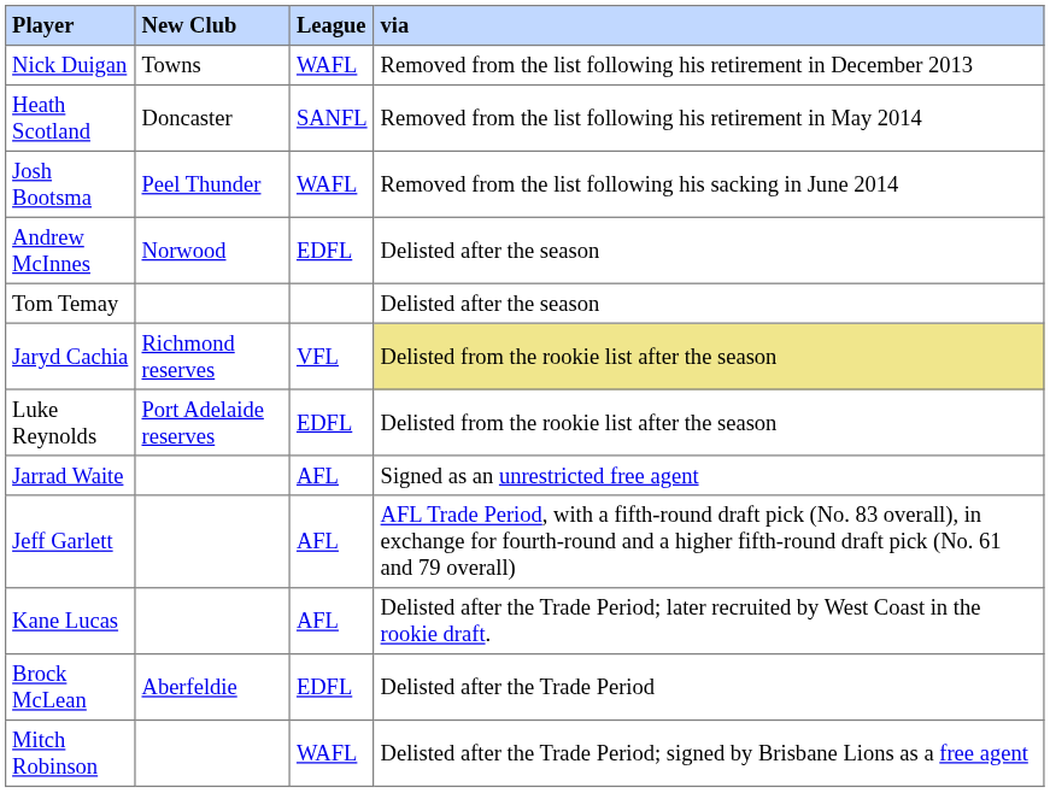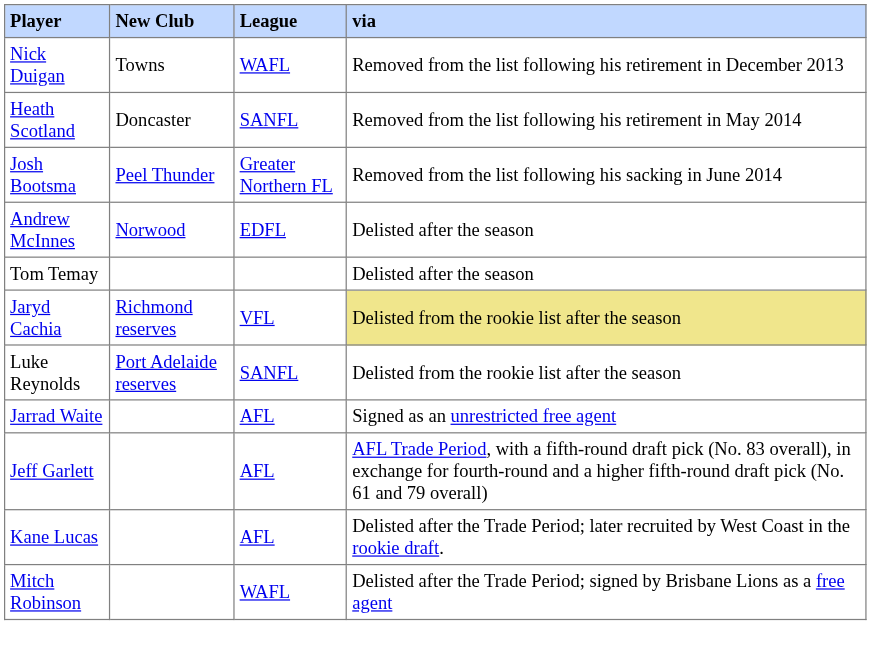 <table border="1" cellpadding="4" cellspacing="0"  style="text-align:left; font-size:95%; border-collapse:collapse; width:80%;">
 <tr style="background:#C1D8FF;">
 <th>Player</th>
 <th>New Club</th>
 <th>League</th>
 <th>via</th>
 </tr>
 <tr>
 <td> <a href='#'>Nick Duigan</a></td>
 <td>Towns</td>
 <td><a href='#'>WAFL</a></td>
 <td>Removed from the list following his retirement in December 2013</td>
 </tr>
 <tr>
 <td> <a href='#'>Heath Scotland</a></td>
 <td>Doncaster</td>
 <td><a href='#'>SANFL</a></td>
 <td>Removed from the list following his retirement in May 2014</td>
 </tr>
 <tr>
 <td> <a href='#'>Josh Bootsma</a></td>
 <td><a href='#'>Peel Thunder</a></td>
-<td><a href='#'>WAFL</a></td>
+<td><a href='#'>Greater Northern FL</a></td>
 <td>Removed from the list following his sacking in June 2014</td>
 </tr>
 <tr>
 <td> <a href='#'>Andrew McInnes</a></td>
 <td><a href='#'>Norwood</a></td>
 <td><a href='#'>EDFL</a></td>
 <td>Delisted after the season</td>
 </tr>
 <tr>
 <td> Tom Temay</td>
 <td></td>
 <td></td>
 <td>Delisted after the season</td>
 </tr>
 <tr>
 <td> <a href='#'>Jaryd Cachia</a></td>
 <td><a href='#'>Richmond reserves</a></td>
 <td><a href='#'>VFL</a></td>
 <td style="background: khaki;">Delisted from the rookie list after the season</td>
 </tr>
 <tr>
 <td> Luke Reynolds</td>
 <td><a href='#'>Port Adelaide reserves</a></td>
-<td><a href='#'>EDFL</a></td>
+<td><a href='#'>SANFL</a></td>
 <td>Delisted from the rookie list after the season</td>
 </tr>
 <tr>
 <td> <a href='#'>Jarrad Waite</a></td>
 <td></td>
 <td><a href='#'>AFL</a></td>
 <td>Signed as an <a href='#'>unrestricted free agent</a></td>
 </tr>
 <tr>
 <td> <a href='#'>Jeff Garlett</a></td>
 <td></td>
 <td><a href='#'>AFL</a></td>
 <td><a href='#'>AFL Trade Period</a>, with a fifth-round draft pick (No. 83 overall), in exchange for fourth-round and a higher fifth-round draft pick (No. 61 and 79 overall)</td>
 </tr>
 <tr>
 <td> <a href='#'>Kane Lucas</a></td>
 <td></td>
 <td><a href='#'>AFL</a></td>
 <td>Delisted after the Trade Period; later recruited by West Coast in the <a href='#'>rookie draft</a>.</td>
 </tr>
 <tr>
-<td> <a href='#'>Brock McLean</a></td>
-<td><a href='#'>Aberfeldie</a></td>
-<td><a href='#'>EDFL</a></td>
-<td>Delisted after the Trade Period</td>
-</tr>
-<tr>
 <td> <a href='#'>Mitch Robinson</a></td>
 <td></td>
 <td><a href='#'>WAFL</a></td>
 <td>Delisted after the Trade Period; signed by Brisbane Lions as a <a href='#'>free agent</a></td>
 </tr>
 </table>
